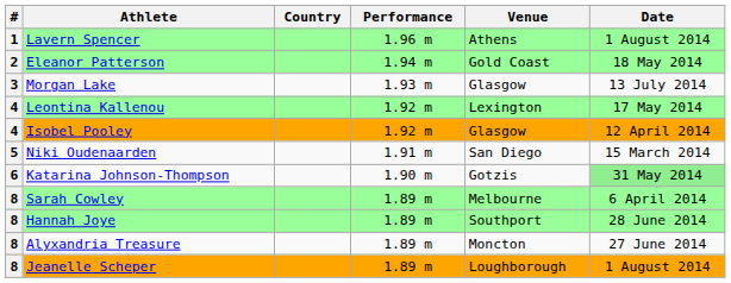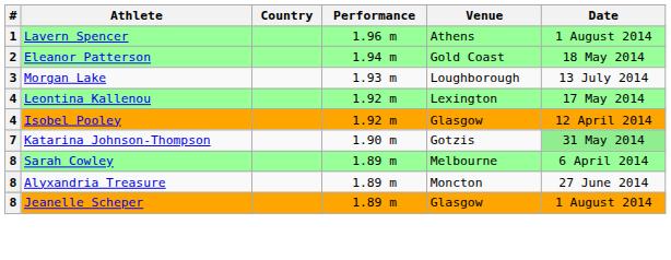 <table class="wikitable" width=100% style="font-size:90%; text-align:center;">
 <tr>
 <th>#</th>
 <th>Athlete</th>
 <th>Country</th>
 <th>Performance</th>
 <th>Venue</th>
 <th>Date</th>
 </tr>
 <tr bgcolor="99FF99">
 <th>1</th>
 <td align=left><a href='#'>Lavern Spencer</a></td>
 <td align=left></td>
 <td>1.96 m</td>
 <td align=left> Athens</td>
 <td>1 August 2014</td>
 </tr>
 <tr bgcolor="99FF99">
 <th>2</th>
 <td align=left><a href='#'>Eleanor Patterson</a></td>
 <td align=left></td>
 <td>1.94 m</td>
 <td align=left> Gold Coast</td>
 <td>18 May 2014</td>
 </tr>
 <tr>
 <th>3</th>
 <td align=left><a href='#'>Morgan Lake</a></td>
 <td align=left></td>
 <td>1.93 m</td>
-<td align=left> Glasgow</td>
+<td align=left> Loughborough</td>
 <td>13 July 2014</td>
 </tr>
 <tr bgcolor="99FF99">
 <th>4</th>
 <td align=left><a href='#'>Leontina Kallenou</a></td>
 <td align=left></td>
 <td>1.92 m</td>
 <td align=left> Lexington</td>
 <td>17 May 2014</td>
 </tr>
 <tr bgcolor="orange">
 <th>4</th>
 <td align=left><a href='#'>Isobel Pooley</a></td>
 <td align=left></td>
 <td>1.92 m</td>
 <td align=left> Glasgow</td>
 <td>12 April 2014</td>
 </tr>
 <tr>
-<th>5</th>
-<td align=left><a href='#'>Niki Oudenaarden</a></td>
-<td align=left></td>
-<td>1.91 m</td>
-<td align=left> San Diego</td>
-<td>15 March 2014</td>
-</tr>
-<tr>
-<th>6</th>
+<th>7</th>
 <td align=left><a href='#'>Katarina Johnson-Thompson</a></td>
 <td align=left></td>
 <td>1.90 m</td>
 <td align=left> Gotzis</td>
 <td style="background: lightgreen;">31 May 2014</td>
 </tr>
 <tr bgcolor="99FF99">
 <th>8</th>
 <td align=left><a href='#'>Sarah Cowley</a></td>
 <td align=left></td>
 <td>1.89 m</td>
 <td align=left> Melbourne</td>
 <td>6 April 2014</td>
 </tr>
-<tr bgcolor="99FF99">
-<th>8</th>
-<td align=left><a href='#'>Hannah Joye</a></td>
-<td align=left></td>
-<td>1.89 m</td>
-<td align=left> Southport</td>
-<td>28 June 2014</td>
-</tr>
 <tr>
 <th>8</th>
 <td align=left><a href='#'>Alyxandria Treasure</a></td>
 <td align=left></td>
 <td>1.89 m</td>
 <td align=left> Moncton</td>
 <td>27 June 2014</td>
 </tr>
 <tr bgcolor="orange">
 <th>8</th>
 <td align=left><a href='#'>Jeanelle Scheper</a></td>
 <td align=left></td>
 <td>1.89 m</td>
-<td align=left> Loughborough</td>
+<td align=left> Glasgow</td>
 <td>1 August 2014</td>
 </tr>
 </table>
